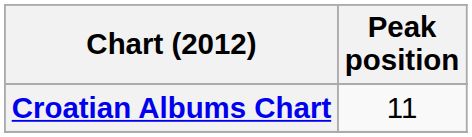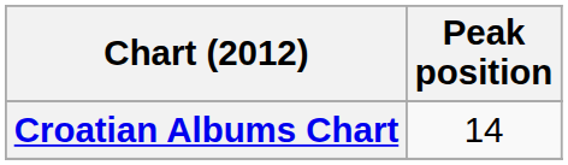 <table class="wikitable sortable plainrowheaders">
 <tr>
 <th>Chart (2012)</th>
 <th>Peak<br>position</th>
 </tr>
 <tr>
 </tr>
 <tr>
 </tr>
 <tr>
 <th scope=row><a href='#'>Croatian Albums Chart</a></th>
-<td style="text-align:center;">11</td>
+<td style="text-align:center;">14</td>
 </tr>
 <tr>
 </tr>
 <tr>
 </tr>
 </table>
